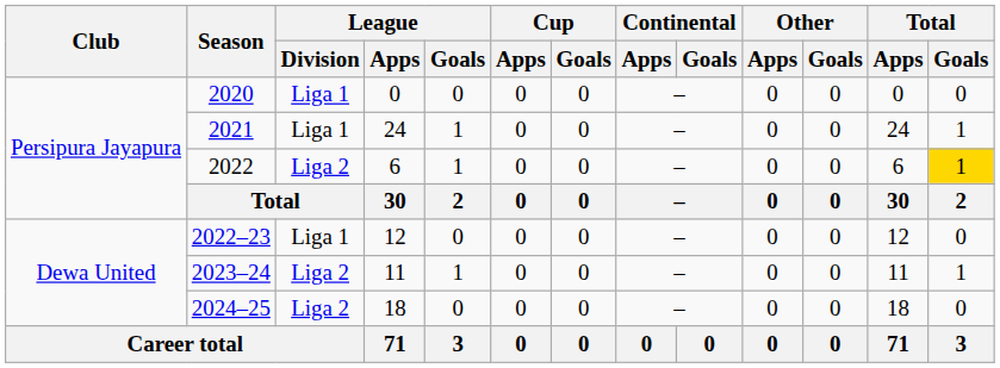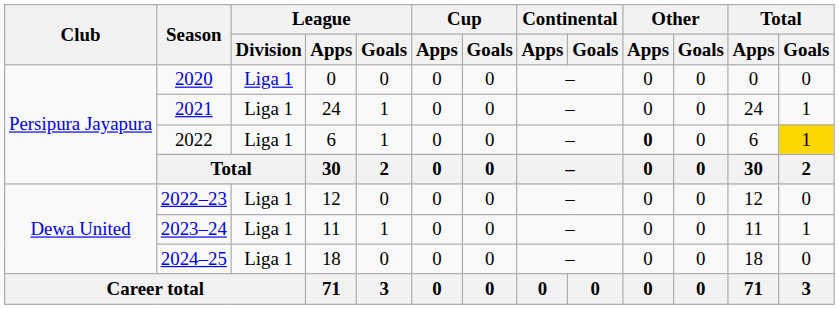 <table class="wikitable" style="text-align: center">
 <tr>
 <th rowspan="2">Club</th>
 <th rowspan="2">Season</th>
 <th colspan="3">League</th>
 <th colspan="2">Cup</th>
 <th colspan="2">Continental</th>
 <th colspan="2">Other</th>
 <th colspan="2">Total</th>
 </tr>
 <tr>
 <th>Division</th>
 <th>Apps</th>
 <th>Goals</th>
 <th>Apps</th>
 <th>Goals</th>
 <th>Apps</th>
 <th>Goals</th>
 <th>Apps</th>
 <th>Goals</th>
 <th>Apps</th>
 <th>Goals</th>
 </tr>
 <tr>
 <td rowspan="4"><a href='#'>Persipura Jayapura</a></td>
 <td><a href='#'>2020</a></td>
 <td rowspan="1" valign="center"><a href='#'>Liga 1</a></td>
 <td>0</td>
 <td>0</td>
 <td>0</td>
 <td>0</td>
 <td colspan="2">–</td>
 <td>0</td>
 <td>0</td>
 <td>0</td>
 <td>0</td>
 </tr>
 <tr>
 <td><a href='#'>2021</a></td>
 <td rowspan="1">Liga 1</td>
 <td>24</td>
 <td>1</td>
 <td>0</td>
 <td>0</td>
 <td colspan="2">–</td>
 <td>0</td>
 <td>0</td>
 <td>24</td>
 <td>1</td>
 </tr>
 <tr>
 <td>2022</td>
-<td rowspan="1" valign="center"><a href='#'>Liga 2</a></td>
+<td rowspan="1" valign="center">Liga 1</td>
 <td>6</td>
 <td>1</td>
 <td>0</td>
 <td>0</td>
 <td colspan="2">–</td>
-<td>0</td>
+<td><strong>0</strong></td>
 <td>0</td>
 <td>6</td>
 <td style="background: gold;">1</td>
 </tr>
 <tr>
 <th colspan=2>Total</th>
 <th>30</th>
 <th>2</th>
 <th>0</th>
 <th>0</th>
 <th colspan="2">–</th>
 <th>0</th>
 <th>0</th>
 <th>30</th>
 <th>2</th>
 </tr>
 <tr>
 <td rowspan="3"><a href='#'>Dewa United</a></td>
 <td><a href='#'>2022–23</a></td>
 <td rowspan="1" valign="center">Liga 1</td>
 <td>12</td>
 <td>0</td>
 <td>0</td>
 <td>0</td>
 <td colspan="2">–</td>
 <td>0</td>
 <td>0</td>
 <td>12</td>
 <td>0</td>
 </tr>
 <tr>
 <td><a href='#'>2023–24</a></td>
-<td rowspan="1" valign="center"><a href='#'>Liga 2</a></td>
+<td rowspan="1">Liga 1</td>
 <td>11</td>
 <td>1</td>
 <td>0</td>
 <td>0</td>
 <td colspan="2">–</td>
 <td>0</td>
 <td>0</td>
 <td>11</td>
 <td>1</td>
 </tr>
 <tr>
 <td><a href='#'>2024–25</a></td>
-<td rowspan="1" valign="center"><a href='#'>Liga 2</a></td>
+<td>Liga 1</td>
 <td>18</td>
 <td>0</td>
 <td>0</td>
 <td>0</td>
 <td colspan="2">–</td>
 <td>0</td>
 <td>0</td>
 <td>18</td>
 <td>0</td>
 </tr>
 <tr>
 <th colspan=3>Career total</th>
 <th>71</th>
 <th>3</th>
 <th>0</th>
 <th>0</th>
 <th>0</th>
 <th>0</th>
 <th>0</th>
 <th>0</th>
 <th>71</th>
 <th>3</th>
 </tr>
 </table>
